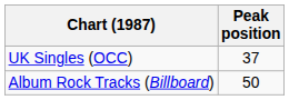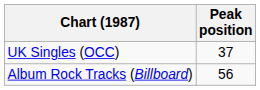 <table class="wikitable sortable">
 <tr>
 <th>Chart (1987)</th>
 <th>Peak<br>position</th>
 </tr>
 <tr>
 <td><a href='#'>UK Singles</a> (<a href='#'>OCC</a>)</td>
 <td style="text-align:center;">37</td>
 </tr>
 <tr>
 <td><a href='#'>Album Rock Tracks</a> (<a href='#'><em>Billboard</em></a>)</td>
-<td style="text-align:center;">50</td>
+<td style="text-align:center;">56</td>
 </tr>
 </table>
